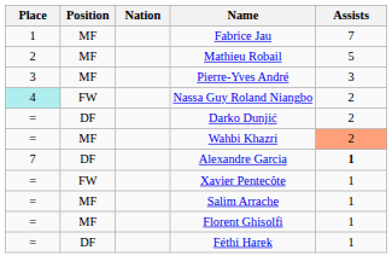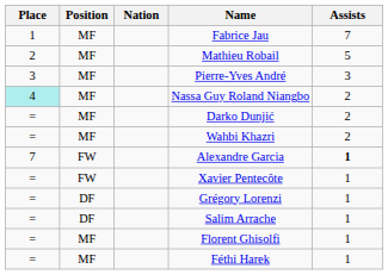 <table class="wikitable" style="font-size: 95%; text-align: center;">
 <tr>
 <th width=60>Place</th>
 <th width=60>Position</th>
 <th width=60>Nation</th>
 <th width=170>Name</th>
 <th width=80>Assists</th>
 </tr>
 <tr>
 <td>1</td>
 <td>MF</td>
 <td></td>
 <td><a href='#'>Fabrice Jau</a></td>
 <td>7</td>
 </tr>
 <tr>
 <td>2</td>
 <td>MF</td>
 <td></td>
 <td><a href='#'>Mathieu Robail</a></td>
 <td>5</td>
 </tr>
 <tr>
 <td>3</td>
 <td>MF</td>
 <td></td>
 <td><a href='#'>Pierre-Yves André</a></td>
 <td>3</td>
 </tr>
 <tr>
 <td style="background: paleturquoise;">4</td>
-<td>FW</td>
+<td>MF</td>
 <td></td>
 <td><a href='#'>Nassa Guy Roland Niangbo</a></td>
 <td>2</td>
 </tr>
 <tr>
 <td>=</td>
-<td>DF</td>
+<td>MF</td>
 <td></td>
 <td><a href='#'>Darko Dunjić</a></td>
 <td>2</td>
 </tr>
 <tr>
 <td>=</td>
 <td>MF</td>
 <td></td>
 <td><a href='#'>Wahbi Khazri</a></td>
-<td style="background: lightsalmon;">2</td>
+<td>2</td>
 </tr>
 <tr>
 <td>7</td>
-<td>DF</td>
+<td>FW</td>
 <td></td>
 <td><a href='#'>Alexandre Garcia</a></td>
 <td><strong>1</strong></td>
 </tr>
 <tr>
 <td>=</td>
 <td>FW</td>
 <td></td>
 <td><a href='#'>Xavier Pentecôte</a></td>
 <td>1</td>
 </tr>
 <tr>
 <td>=</td>
-<td>MF</td>
+<td>DF</td>
+<td></td>
+<td><a href='#'>Grégory Lorenzi</a></td>
+<td>1</td>
+</tr>
+<tr>
+<td>=</td>
+<td>DF</td>
 <td></td>
 <td><a href='#'>Salim Arrache</a></td>
 <td>1</td>
 </tr>
 <tr>
 <td>=</td>
 <td>MF</td>
 <td></td>
 <td><a href='#'>Florent Ghisolfi</a></td>
 <td>1</td>
 </tr>
 <tr>
 <td>=</td>
-<td>DF</td>
+<td>MF</td>
 <td></td>
 <td><a href='#'>Féthi Harek</a></td>
 <td>1</td>
 </tr>
 </table>
